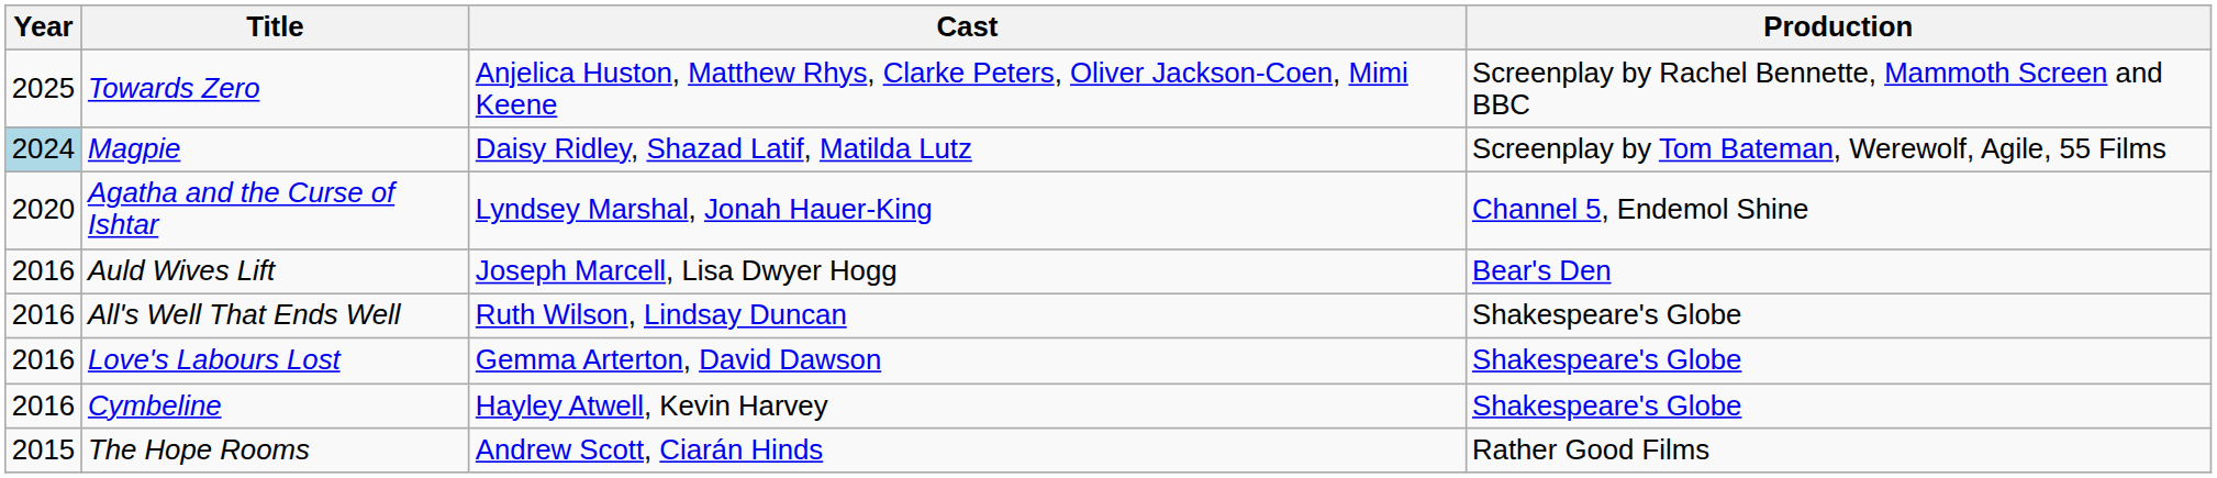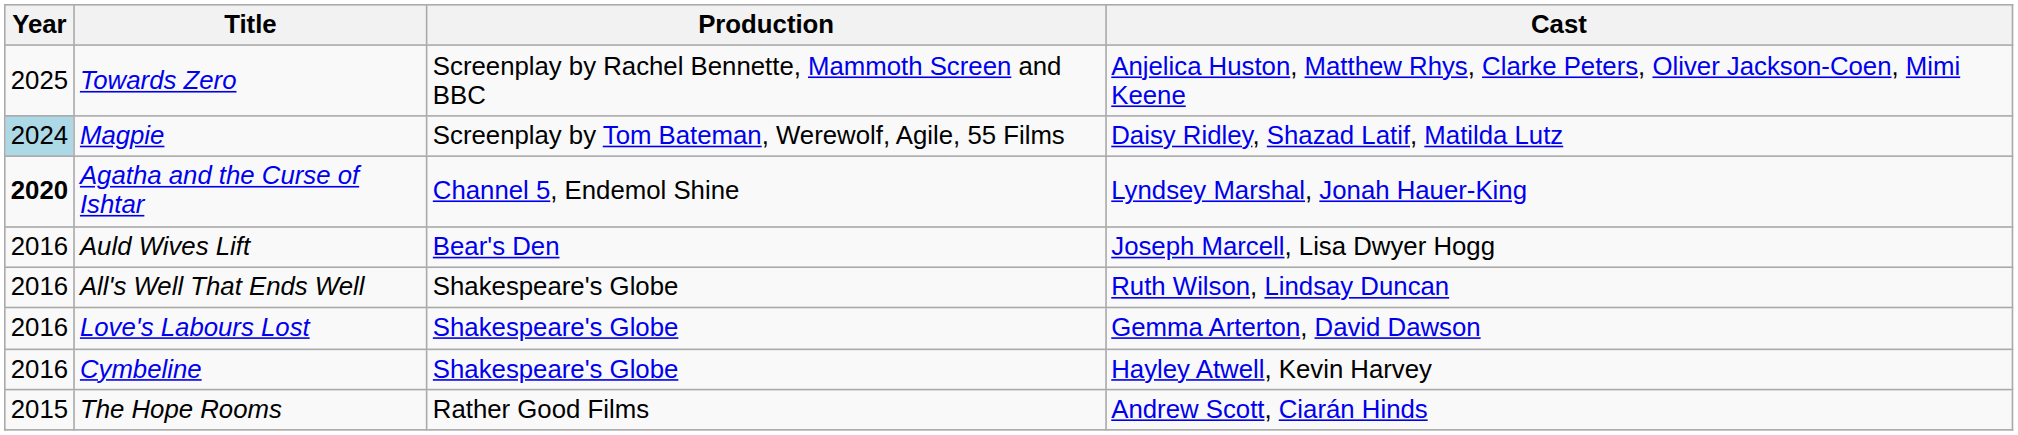 <table class="wikitable">
 <tr>
 <th>Year</th>
 <th>Title</th>
+<th>Production</th>
 <th>Cast</th>
-<th>Production</th>
 </tr>
 <tr>
 <td>2025</td>
 <td><em><a href='#'>Towards Zero</a></em></td>
+<td>Screenplay by Rachel Bennette, <a href='#'>Mammoth Screen</a> and BBC</td>
 <td><a href='#'>Anjelica Huston</a>, <a href='#'>Matthew Rhys</a>, <a href='#'>Clarke Peters</a>, <a href='#'>Oliver Jackson-Coen</a>, <a href='#'>Mimi Keene</a></td>
-<td>Screenplay by Rachel Bennette, <a href='#'>Mammoth Screen</a> and BBC</td>
 </tr>
 <tr>
 <td style="background: lightblue;">2024</td>
 <td><em><a href='#'>Magpie</a></em></td>
+<td>Screenplay by <a href='#'>Tom Bateman</a>, Werewolf, Agile, 55 Films</td>
 <td><a href='#'>Daisy Ridley</a>, <a href='#'>Shazad Latif</a>, <a href='#'>Matilda Lutz</a></td>
-<td>Screenplay by <a href='#'>Tom Bateman</a>, Werewolf, Agile, 55 Films</td>
 </tr>
 <tr>
-<td>2020</td>
+<td><strong>2020</strong></td>
 <td><em><a href='#'>Agatha and the Curse of Ishtar</a></em></td>
+<td><a href='#'>Channel 5</a>, Endemol Shine</td>
 <td><a href='#'>Lyndsey Marshal</a>, <a href='#'>Jonah Hauer-King</a></td>
-<td><a href='#'>Channel 5</a>, Endemol Shine</td>
 </tr>
 <tr>
 <td>2016</td>
 <td><em>Auld Wives Lift</em></td>
+<td><a href='#'>Bear's Den</a></td>
 <td><a href='#'>Joseph Marcell</a>, Lisa Dwyer Hogg</td>
-<td><a href='#'>Bear's Den</a></td>
 </tr>
 <tr>
 <td>2016</td>
 <td><em>All's Well That Ends Well</em></td>
+<td>Shakespeare's Globe</td>
 <td><a href='#'>Ruth Wilson</a>, <a href='#'>Lindsay Duncan</a></td>
-<td>Shakespeare's Globe</td>
 </tr>
 <tr>
 <td>2016</td>
 <td><em><a href='#'>Love's Labours Lost</a></em></td>
+<td><a href='#'>Shakespeare's Globe</a></td>
 <td><a href='#'>Gemma Arterton</a>, <a href='#'>David Dawson</a></td>
-<td><a href='#'>Shakespeare's Globe</a></td>
 </tr>
 <tr>
 <td>2016</td>
 <td><em><a href='#'>Cymbeline</a></em></td>
+<td><a href='#'>Shakespeare's Globe</a></td>
 <td><a href='#'>Hayley Atwell</a>, Kevin Harvey</td>
-<td><a href='#'>Shakespeare's Globe</a></td>
 </tr>
 <tr>
 <td>2015</td>
 <td><em>The Hope Rooms</em></td>
+<td>Rather Good Films</td>
 <td><a href='#'>Andrew Scott</a>, <a href='#'>Ciarán Hinds</a></td>
-<td>Rather Good Films</td>
 </tr>
 </table>
